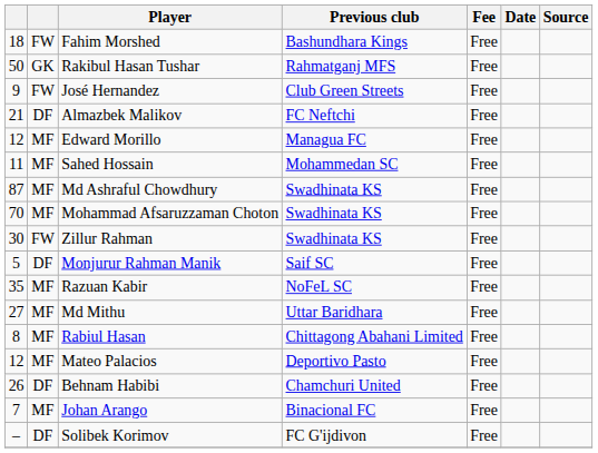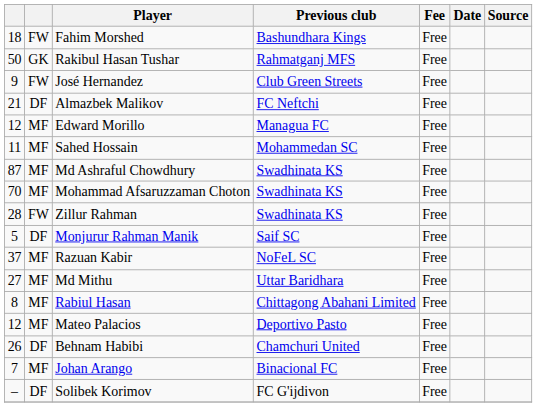 <table class="wikitable plainrowheaders sortable" style="text-align:center">
 <tr>
 <th></th>
 <th></th>
 <th>Player</th>
 <th>Previous club</th>
 <th>Fee</th>
 <th>Date</th>
 <th>Source</th>
 </tr>
 <tr>
 <td align="center">18</td>
 <td align="center">FW</td>
 <td align="left"> Fahim Morshed</td>
 <td align="left"> <a href='#'>Bashundhara Kings</a></td>
 <td align="center">Free</td>
 <td></td>
 <td></td>
 </tr>
 <tr>
 <td align="center">50</td>
 <td align="center">GK</td>
 <td align="left"> Rakibul Hasan Tushar</td>
 <td align="left"> <a href='#'>Rahmatganj MFS</a></td>
 <td align="center">Free</td>
 <td></td>
 <td></td>
 </tr>
 <tr>
 <td align="center">9</td>
 <td align="center">FW</td>
 <td align="left">  José Hernandez</td>
 <td align="left"> <a href='#'>Club Green Streets</a></td>
 <td align="center">Free</td>
 <td></td>
 <td></td>
 </tr>
 <tr>
 <td align="center">21</td>
 <td align="center">DF</td>
 <td align="left"> Almazbek Malikov</td>
 <td align="left"> <a href='#'>FC Neftchi</a></td>
 <td align="center">Free</td>
 <td></td>
 <td></td>
 </tr>
 <tr>
 <td align="center">12</td>
 <td align="center">MF</td>
 <td align="left"> Edward Morillo</td>
 <td align="left"> <a href='#'>Managua FC</a></td>
 <td align="center">Free</td>
 <td></td>
 <td></td>
 </tr>
 <tr>
 <td align="center">11</td>
 <td align="center">MF</td>
 <td align="left"> Sahed Hossain</td>
 <td align="left"> <a href='#'>Mohammedan SC</a></td>
 <td align="center">Free</td>
 <td></td>
 <td></td>
 </tr>
 <tr>
 <td align="center">87</td>
 <td align="center">MF</td>
 <td align="left"> Md Ashraful Chowdhury</td>
 <td align="left"> <a href='#'>Swadhinata KS</a></td>
 <td align="center">Free</td>
 <td></td>
 <td></td>
 </tr>
 <tr>
 <td align="center">70</td>
 <td align="center">MF</td>
 <td align="left">  Mohammad Afsaruzzaman Choton</td>
 <td align="left"> <a href='#'>Swadhinata KS</a></td>
 <td align="center">Free</td>
 <td></td>
 <td></td>
 </tr>
 <tr>
-<td align="center">30</td>
+<td align="center">28</td>
 <td align="center">FW</td>
 <td align="left"> Zillur Rahman</td>
 <td align="left"> <a href='#'>Swadhinata KS</a></td>
 <td align="center">Free</td>
 <td></td>
 <td></td>
 </tr>
 <tr>
 <td align="center">5</td>
 <td align="center">DF</td>
 <td align="left"> <a href='#'>Monjurur Rahman Manik</a></td>
 <td align="left"> <a href='#'>Saif SC</a></td>
 <td align="center">Free</td>
 <td></td>
 <td></td>
 </tr>
 <tr>
-<td align="center">35</td>
+<td align="center">37</td>
 <td align="center">MF</td>
 <td align="left"> Razuan Kabir</td>
 <td align="left"> <a href='#'>NoFeL SC</a></td>
 <td align="center">Free</td>
 <td></td>
 <td></td>
 </tr>
 <tr>
 <td align="center">27</td>
 <td align="center">MF</td>
 <td align="left"> Md Mithu</td>
 <td align="left"> <a href='#'>Uttar Baridhara</a></td>
 <td align="center">Free</td>
 <td></td>
 <td></td>
 </tr>
 <tr>
 <td align="center">8</td>
 <td align="center">MF</td>
 <td align="left"> <a href='#'>Rabiul Hasan</a></td>
 <td align="left"> <a href='#'>Chittagong Abahani Limited</a></td>
 <td align="center">Free</td>
 <td></td>
 <td></td>
 </tr>
 <tr>
 <td align="center">12</td>
 <td align="center">MF</td>
 <td align="left"> Mateo Palacios</td>
 <td align="left"> <a href='#'>Deportivo Pasto</a></td>
 <td align="center">Free</td>
 <td></td>
 <td></td>
 </tr>
 <tr>
 <td align="center">26</td>
 <td align="center">DF</td>
 <td align="left"> Behnam Habibi</td>
 <td align="left"> <a href='#'>Chamchuri United</a></td>
 <td align="center">Free</td>
 <td></td>
 <td></td>
 </tr>
 <tr>
 <td align="center">7</td>
 <td align="center">MF</td>
 <td align="left"> <a href='#'>Johan Arango</a></td>
 <td align="left"> <a href='#'>Binacional FC</a></td>
 <td align="center">Free</td>
 <td></td>
 <td></td>
 </tr>
 <tr>
 <td align="center">–</td>
 <td align="center">DF</td>
 <td align="left"> Solibek Korimov</td>
 <td align="left"> FC G'ijdivon</td>
 <td align="center">Free</td>
 <td></td>
 <td></td>
 </tr>
 <tr>
 </tr>
 </table>
